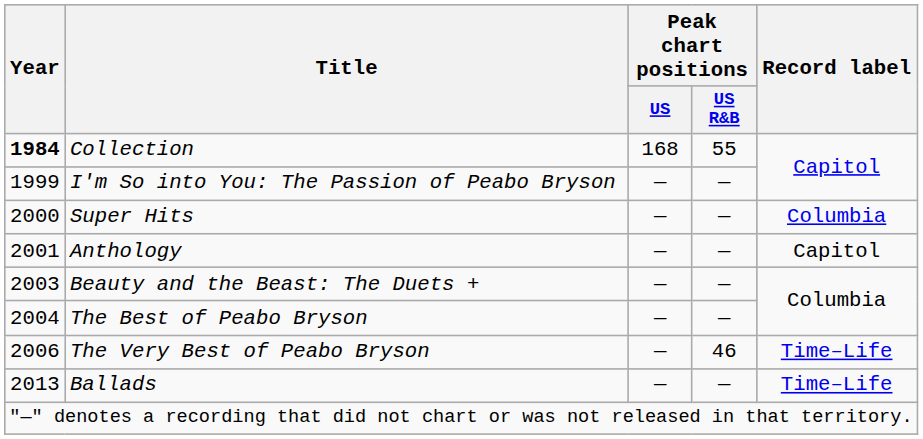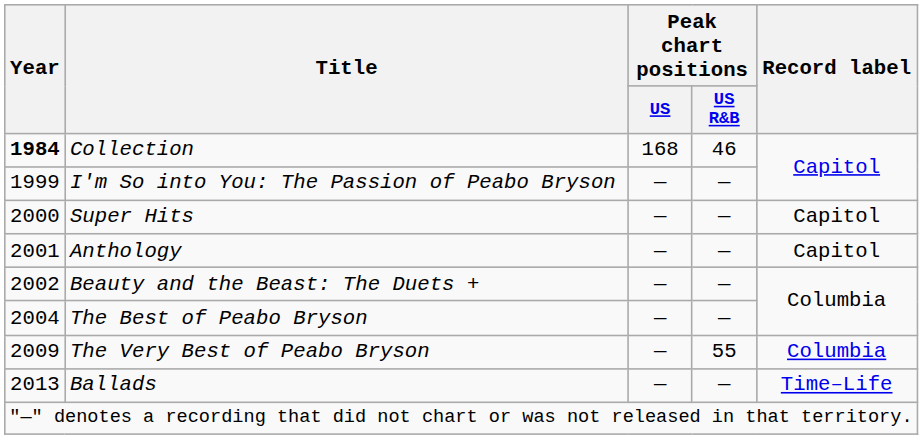 <table class="wikitable" style="text-align:center;">
 <tr>
 <th rowspan="2">Year</th>
 <th rowspan="2">Title</th>
 <th colspan="2">Peak chart positions</th>
 <th rowspan="2">Record label</th>
 </tr>
 <tr style="font-size:smaller;">
 <th width="35"><a href='#'>US</a><br></th>
 <th width="35"><a href='#'>US<br>R&B</a><br></th>
 </tr>
 <tr>
 <td><strong>1984</strong></td>
 <td align="left"><em>Collection</em></td>
 <td>168</td>
-<td>55</td>
+<td>46</td>
 <td rowspan="2"><a href='#'>Capitol</a></td>
 </tr>
 <tr>
 <td rowspan="1">1999</td>
 <td align="left"><em>I'm So into You: The Passion of Peabo Bryson</em></td>
 <td>—</td>
 <td>—</td>
 </tr>
 <tr>
 <td>2000</td>
 <td align="left"><em>Super Hits</em></td>
 <td>—</td>
 <td>—</td>
-<td rowspan="1"><a href='#'>Columbia</a></td>
+<td rowspan="1">Capitol</td>
 </tr>
 <tr>
 <td>2001</td>
 <td align="left"><em>Anthology</em></td>
 <td>—</td>
 <td>—</td>
 <td rowspan="1">Capitol</td>
 </tr>
 <tr>
-<td>2003</td>
+<td>2002</td>
 <td align="left"><em>Beauty and the Beast: The Duets +</em></td>
 <td>—</td>
 <td>—</td>
 <td rowspan="2">Columbia</td>
 </tr>
 <tr>
 <td>2004</td>
 <td align="left"><em>The Best of Peabo Bryson</em></td>
 <td>—</td>
 <td>—</td>
 </tr>
 <tr>
-<td>2006</td>
+<td>2009</td>
 <td align="left"><em>The Very Best of Peabo Bryson</em></td>
 <td>—</td>
-<td>46</td>
-<td rowspan="1"><a href='#'>Time–Life</a></td>
+<td>55</td>
+<td rowspan="1"><a href='#'>Columbia</a></td>
 </tr>
 <tr>
 <td>2013</td>
 <td align="left"><em>Ballads</em></td>
 <td>—</td>
 <td>—</td>
 <td rowspan="1"><a href='#'>Time–Life</a></td>
 </tr>
 <tr>
 <td colspan="15" style="font-size:90%">"—" denotes a recording that did not chart or was not released in that territory.</td>
 </tr>
 </table>
